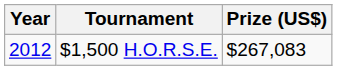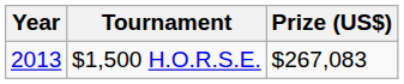 <table class="wikitable">
 <tr>
 <th>Year</th>
 <th>Tournament</th>
 <th>Prize (US$)</th>
 </tr>
 <tr>
-<td><a href='#'>2012</a></td>
+<td><a href='#'>2013</a></td>
 <td>$1,500 <a href='#'>H.O.R.S.E.</a></td>
 <td>$267,083</td>
 </tr>
 </table>
